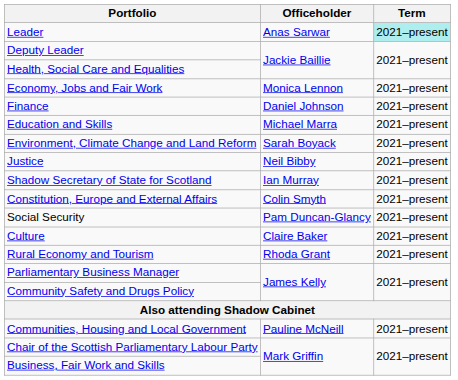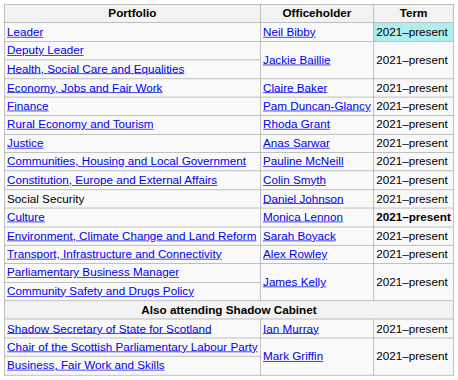 <table class="wikitable">
 <tr>
 <th>Portfolio</th>
 <th>Officeholder</th>
 <th>Term</th>
 </tr>
 <tr>
 <td><a href='#'>Leader</a></td>
-<td><a href='#'>Anas Sarwar</a></td>
+<td><a href='#'>Neil Bibby</a></td>
 <td style="background: paleturquoise;">2021–present</td>
 </tr>
 <tr>
 <td><a href='#'>Deputy Leader</a></td>
 <td rowspan="2"><a href='#'>Jackie Baillie</a></td>
 <td rowspan="2">2021–present</td>
 </tr>
 <tr>
 <td><a href='#'>Health, Social Care and Equalities</a></td>
 </tr>
 <tr>
 <td><a href='#'>Economy, Jobs and Fair Work</a></td>
-<td><a href='#'>Monica Lennon</a></td>
+<td><a href='#'>Claire Baker</a></td>
 <td>2021–present</td>
 </tr>
 <tr>
 <td><a href='#'>Finance</a></td>
-<td><a href='#'>Daniel Johnson</a></td>
+<td><a href='#'>Pam Duncan-Glancy</a></td>
 <td>2021–present</td>
 </tr>
 <tr>
-<td><a href='#'>Education and Skills</a></td>
-<td><a href='#'>Michael Marra</a></td>
-<td>2021–present</td>
-</tr>
-<tr>
-<td><a href='#'>Environment, Climate Change and Land Reform</a></td>
-<td><a href='#'>Sarah Boyack</a></td>
+<td><a href='#'>Rural Economy and Tourism</a></td>
+<td><a href='#'>Rhoda Grant</a></td>
 <td>2021–present</td>
 </tr>
 <tr>
 <td><a href='#'>Justice</a></td>
-<td><a href='#'>Neil Bibby</a></td>
+<td><a href='#'>Anas Sarwar</a></td>
 <td>2021–present</td>
 </tr>
 <tr>
-<td><a href='#'>Shadow Secretary of State for Scotland</a></td>
-<td><a href='#'>Ian Murray</a></td>
+<td><a href='#'>Communities, Housing and Local Government</a></td>
+<td><a href='#'>Pauline McNeill</a></td>
 <td>2021–present</td>
 </tr>
 <tr>
 <td><a href='#'>Constitution, Europe and External Affairs</a></td>
 <td><a href='#'>Colin Smyth</a></td>
 <td>2021–present</td>
 </tr>
 <tr>
 <td>Social Security</td>
-<td><a href='#'>Pam Duncan-Glancy</a></td>
+<td><a href='#'>Daniel Johnson</a></td>
 <td>2021–present</td>
 </tr>
 <tr>
 <td><a href='#'>Culture</a></td>
-<td><a href='#'>Claire Baker</a></td>
+<td><a href='#'>Monica Lennon</a></td>
+<td><strong>2021–present</strong></td>
+</tr>
+<tr>
+<td><a href='#'>Environment, Climate Change and Land Reform</a></td>
+<td><a href='#'>Sarah Boyack</a></td>
 <td>2021–present</td>
 </tr>
 <tr>
-<td><a href='#'>Rural Economy and Tourism</a></td>
-<td><a href='#'>Rhoda Grant</a></td>
+<td><a href='#'>Transport, Infrastructure and Connectivity</a></td>
+<td><a href='#'>Alex Rowley</a></td>
 <td>2021–present</td>
 </tr>
 <tr>
 <td><a href='#'>Parliamentary Business Manager</a></td>
 <td rowspan="2"><a href='#'>James Kelly</a></td>
 <td rowspan="2">2021–present</td>
 </tr>
 <tr>
 <td><a href='#'>Community Safety and Drugs Policy</a></td>
 </tr>
 <tr>
 <th colspan="3">Also attending Shadow Cabinet</th>
 </tr>
 <tr>
-<td><a href='#'>Communities, Housing and Local Government</a></td>
-<td><a href='#'>Pauline McNeill</a></td>
+<td><a href='#'>Shadow Secretary of State for Scotland</a></td>
+<td><a href='#'>Ian Murray</a></td>
 <td>2021–present</td>
 </tr>
 <tr>
 <td><a href='#'>Chair of the Scottish Parliamentary Labour Party</a></td>
 <td rowspan="2"><a href='#'>Mark Griffin</a></td>
 <td rowspan="2">2021–present</td>
 </tr>
 <tr>
 <td><a href='#'>Business, Fair Work and Skills</a></td>
 </tr>
 </table>
